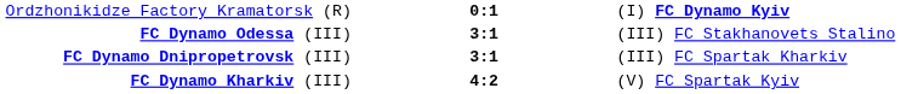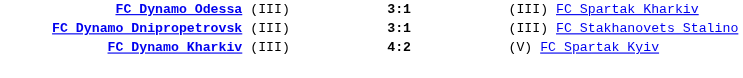 <table width=100% cellspacing=1>
 <tr>
 <th width=20%></th>
 <th width=12%></th>
 <th width=20%></th>
 <th></th>
 </tr>
 <tr style=font-size:90%>
-<td align=right><a href='#'>Ordzhonikidze Factory Kramatorsk</a> (R)</td>
-<td align=center><strong>0:1</strong></td>
-<td>(I) <strong><a href='#'>FC Dynamo Kyiv</a></strong></td>
-<td align=center></td>
-</tr>
-<tr style=font-size:90%>
 <td align=right><strong><a href='#'>FC Dynamo Odessa</a></strong> (III)</td>
 <td align=center><strong>3:1</strong></td>
-<td>(III) <a href='#'>FC Stakhanovets Stalino</a></td>
+<td>(III) <a href='#'>FC Spartak Kharkiv</a></td>
 <td align=center></td>
 </tr>
 <tr style=font-size:90%>
 <td align=right><strong><a href='#'>FC Dynamo Dnipropetrovsk</a></strong> (III)</td>
 <td align=center><strong>3:1</strong></td>
-<td>(III) <a href='#'>FC Spartak Kharkiv</a></td>
+<td>(III) <a href='#'>FC Stakhanovets Stalino</a></td>
 <td align=center></td>
 </tr>
 <tr style=font-size:90%>
 <td align=right><strong><a href='#'>FC Dynamo Kharkiv</a></strong> (III)</td>
 <td align=center><strong>4:2</strong></td>
 <td>(V) <a href='#'>FC Spartak Kyiv</a></td>
 <td align=center></td>
 </tr>
 </table>
